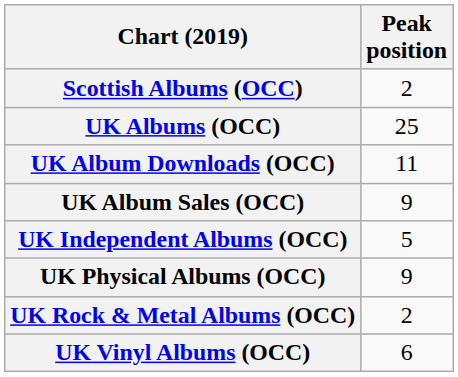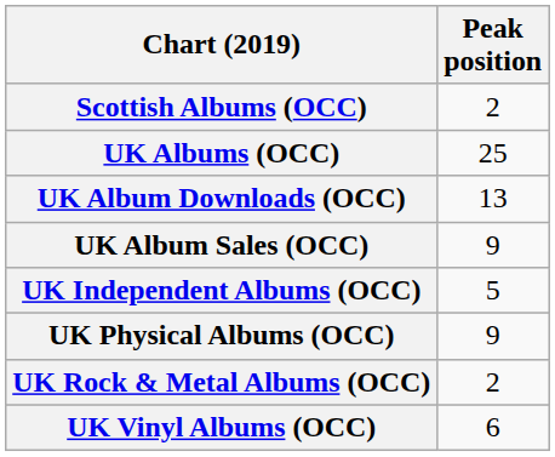 <table class="wikitable sortable plainrowheaders" style="text-align:center">
 <tr>
 <th scope="col">Chart (2019)</th>
 <th scope="col">Peak<br>position</th>
 </tr>
 <tr>
 <th scope="row"><a href='#'>Scottish Albums</a> (<a href='#'>OCC</a>)</th>
 <td>2</td>
 </tr>
 <tr>
 <th scope="row"><a href='#'>UK Albums</a> (OCC)</th>
 <td>25</td>
 </tr>
 <tr>
 <th scope="row"><a href='#'>UK Album Downloads</a> (OCC)</th>
-<td>11</td>
+<td>13</td>
 </tr>
 <tr>
 <th scope="row">UK Album Sales (OCC)</th>
 <td>9</td>
 </tr>
 <tr>
 <th scope="row"><a href='#'>UK Independent Albums</a> (OCC)</th>
 <td>5</td>
 </tr>
 <tr>
 <th scope="row">UK Physical Albums (OCC)</th>
 <td>9</td>
 </tr>
 <tr>
 <th scope="row"><a href='#'>UK Rock & Metal Albums</a> (OCC)</th>
 <td>2</td>
 </tr>
 <tr>
 <th scope="row"><a href='#'>UK Vinyl Albums</a> (OCC)</th>
 <td>6</td>
 </tr>
 </table>
